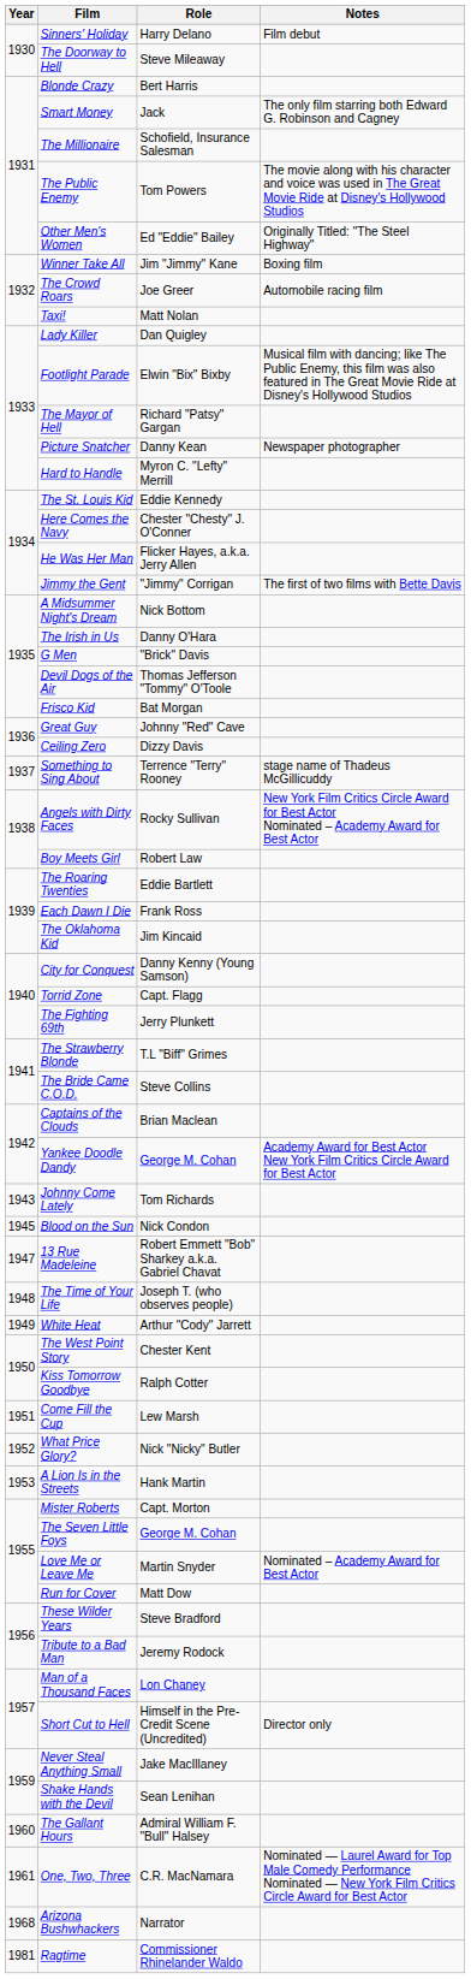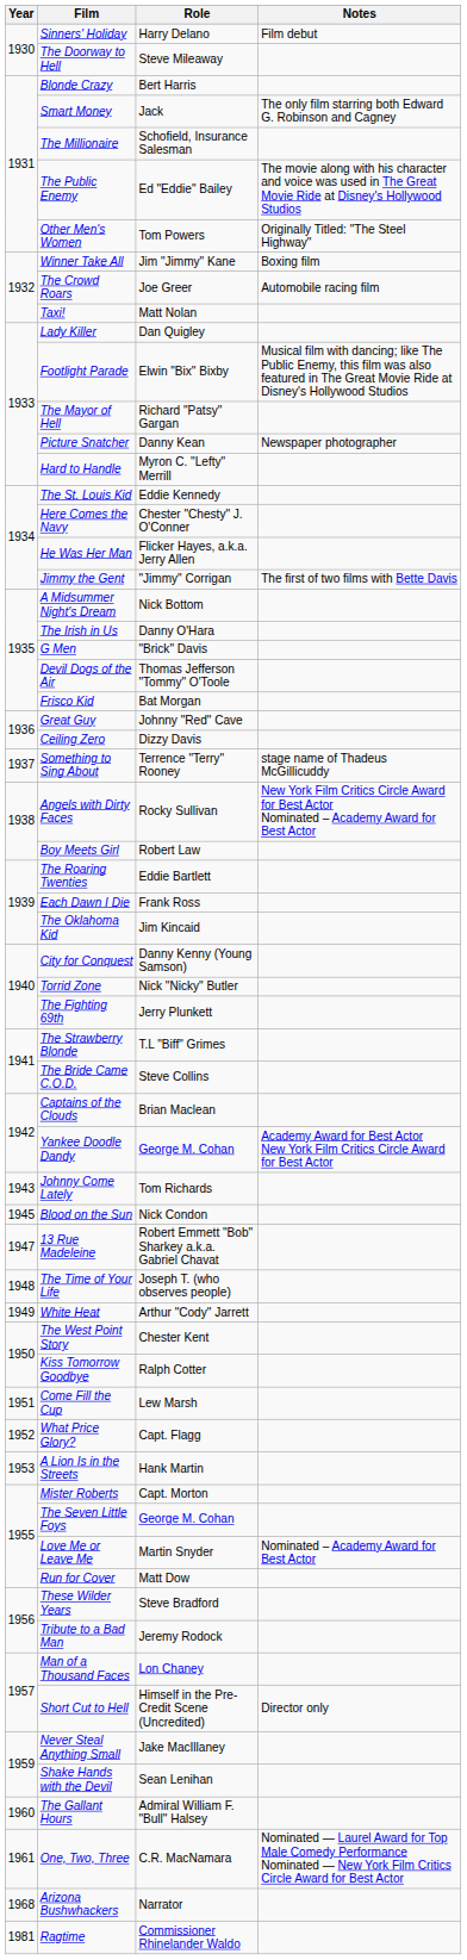 <table class="wikitable sortable">
 <tr style="background:#B0C4DE;">
 <th>Year</th>
 <th>Film</th>
 <th>Role</th>
 <th class="unsortable">Notes</th>
 </tr>
 <tr>
 <td rowspan="2">1930</td>
 <td><em><a href='#'>Sinners' Holiday</a></em></td>
 <td>Harry Delano</td>
 <td>Film debut</td>
 </tr>
 <tr>
 <td data-sort-value="Doorway to Hell, The"><em><a href='#'>The Doorway to Hell</a></em></td>
 <td>Steve Mileaway</td>
 <td></td>
 </tr>
 <tr>
 <td rowspan="5">1931</td>
 <td><em><a href='#'>Blonde Crazy</a></em></td>
 <td>Bert Harris</td>
 <td></td>
 </tr>
 <tr>
 <td><em><a href='#'>Smart Money</a></em></td>
 <td>Jack</td>
 <td>The only film starring both Edward G. Robinson and Cagney</td>
 </tr>
 <tr>
 <td data-sort-value="Millionaire, The"><em><a href='#'>The Millionaire</a></em></td>
 <td>Schofield, Insurance Salesman</td>
 <td></td>
 </tr>
 <tr>
 <td data-sort-value="Public Enemy, The"><em><a href='#'>The Public Enemy</a></em></td>
-<td>Tom Powers</td>
+<td>Ed "Eddie" Bailey</td>
 <td>The movie along with his character and voice was used in <a href='#'>The Great Movie Ride</a> at <a href='#'>Disney's Hollywood Studios</a></td>
 </tr>
 <tr>
 <td><em><a href='#'>Other Men's Women</a></em></td>
-<td>Ed "Eddie" Bailey</td>
+<td>Tom Powers</td>
 <td>Originally Titled: "The Steel Highway"</td>
 </tr>
 <tr>
 <td rowspan="3">1932</td>
 <td><em><a href='#'>Winner Take All</a></em></td>
 <td>Jim "Jimmy" Kane</td>
 <td>Boxing film</td>
 </tr>
 <tr>
 <td data-sort-value="Crowd Roars, The"><em><a href='#'>The Crowd Roars</a></em></td>
 <td>Joe Greer</td>
 <td>Automobile racing film</td>
 </tr>
 <tr>
 <td><em><a href='#'>Taxi!</a></em></td>
 <td>Matt Nolan</td>
 <td></td>
 </tr>
 <tr>
 <td rowspan="5">1933</td>
 <td><em><a href='#'>Lady Killer</a></em></td>
 <td>Dan Quigley</td>
 <td></td>
 </tr>
 <tr>
 <td><em><a href='#'>Footlight Parade</a></em></td>
 <td>Elwin "Bix" Bixby</td>
 <td>Musical film with dancing; like The Public Enemy, this film was also featured in The Great Movie Ride at Disney's Hollywood Studios</td>
 </tr>
 <tr>
 <td data-sort-value="Mayor of Hell, The"><em><a href='#'>The Mayor of Hell</a></em></td>
 <td>Richard "Patsy" Gargan</td>
 <td></td>
 </tr>
 <tr>
 <td><em><a href='#'>Picture Snatcher</a></em></td>
 <td>Danny Kean</td>
 <td>Newspaper photographer</td>
 </tr>
 <tr>
 <td><em><a href='#'>Hard to Handle</a></em></td>
 <td>Myron C. "Lefty" Merrill</td>
 <td></td>
 </tr>
 <tr>
 <td rowspan="4">1934</td>
 <td data-sort-value="St. Louis Kid, The"><em><a href='#'>The St. Louis Kid</a></em></td>
 <td>Eddie Kennedy</td>
 <td></td>
 </tr>
 <tr>
 <td><em><a href='#'>Here Comes the Navy</a></em></td>
 <td>Chester "Chesty" J. O'Conner</td>
 <td></td>
 </tr>
 <tr>
 <td><em><a href='#'>He Was Her Man</a></em></td>
 <td>Flicker Hayes, a.k.a. Jerry Allen</td>
 <td></td>
 </tr>
 <tr>
 <td><em><a href='#'>Jimmy the Gent</a></em></td>
 <td>"Jimmy" Corrigan</td>
 <td>The first of two films with <a href='#'>Bette Davis</a></td>
 </tr>
 <tr>
 <td rowspan="5">1935</td>
 <td data-sort-value="Midsummer Night's Dream, A"><em><a href='#'>A Midsummer Night's Dream</a></em></td>
 <td>Nick Bottom</td>
 <td></td>
 </tr>
 <tr>
 <td data-sort-value="Irish in Us, The"><em><a href='#'>The Irish in Us</a></em></td>
 <td>Danny O'Hara</td>
 <td></td>
 </tr>
 <tr>
 <td><em><a href='#'>G Men</a></em></td>
 <td>"Brick" Davis</td>
 <td></td>
 </tr>
 <tr>
 <td><em><a href='#'>Devil Dogs of the Air</a></em></td>
 <td>Thomas Jefferson "Tommy" O'Toole</td>
 <td></td>
 </tr>
 <tr>
 <td><em><a href='#'>Frisco Kid</a></em></td>
 <td>Bat Morgan</td>
 <td></td>
 </tr>
 <tr>
 <td rowspan="2">1936</td>
 <td><em><a href='#'>Great Guy</a></em></td>
 <td>Johnny "Red" Cave</td>
 <td></td>
 </tr>
 <tr>
 <td><em><a href='#'>Ceiling Zero</a></em></td>
 <td>Dizzy Davis</td>
 <td></td>
 </tr>
 <tr>
 <td>1937</td>
 <td><em><a href='#'>Something to Sing About</a></em></td>
 <td>Terrence "Terry" Rooney</td>
 <td>stage name of Thadeus McGillicuddy</td>
 </tr>
 <tr>
 <td rowspan="2">1938</td>
 <td><em><a href='#'>Angels with Dirty Faces</a></em></td>
 <td>Rocky Sullivan</td>
 <td><a href='#'>New York Film Critics Circle Award for Best Actor</a><br>Nominated – <a href='#'>Academy Award for Best Actor</a></td>
 </tr>
 <tr>
 <td><em><a href='#'>Boy Meets Girl</a></em></td>
 <td>Robert Law</td>
 <td></td>
 </tr>
 <tr>
 <td rowspan="3">1939</td>
 <td data-sort-value="Roaring Twenties, The"><em><a href='#'>The Roaring Twenties</a></em></td>
 <td>Eddie Bartlett</td>
 <td></td>
 </tr>
 <tr>
 <td><em><a href='#'>Each Dawn I Die</a></em></td>
 <td>Frank Ross</td>
 <td></td>
 </tr>
 <tr>
 <td data-sort-value="Oklahoma Kid, The"><em><a href='#'>The Oklahoma Kid</a></em></td>
 <td>Jim Kincaid</td>
 <td></td>
 </tr>
 <tr>
 <td rowspan="3">1940</td>
 <td><em><a href='#'>City for Conquest</a></em></td>
 <td>Danny Kenny (Young Samson)</td>
 <td></td>
 </tr>
 <tr>
 <td><em><a href='#'>Torrid Zone</a></em></td>
-<td>Capt. Flagg</td>
+<td>Nick "Nicky" Butler</td>
 <td></td>
 </tr>
 <tr>
 <td data-sort-value="Fighting 69th, The"><em><a href='#'>The Fighting 69th</a></em></td>
 <td>Jerry Plunkett</td>
 <td></td>
 </tr>
 <tr>
 <td rowspan="2">1941</td>
 <td data-sort-value="Strawberry Blonde, The"><em><a href='#'>The Strawberry Blonde</a></em></td>
 <td>T.L "Biff" Grimes</td>
 <td></td>
 </tr>
 <tr>
 <td data-sort-value="Bride Came C.O.D., The"><em><a href='#'>The Bride Came C.O.D.</a></em></td>
 <td>Steve Collins</td>
 <td></td>
 </tr>
 <tr>
 <td rowspan="2">1942</td>
 <td><em><a href='#'>Captains of the Clouds</a></em></td>
 <td>Brian Maclean</td>
 <td></td>
 </tr>
 <tr>
 <td><em><a href='#'>Yankee Doodle Dandy</a></em></td>
 <td><a href='#'>George M. Cohan</a></td>
 <td><a href='#'>Academy Award for Best Actor</a><br><a href='#'>New York Film Critics Circle Award for Best Actor</a></td>
 </tr>
 <tr>
 <td>1943</td>
 <td><em><a href='#'>Johnny Come Lately</a></em></td>
 <td>Tom Richards</td>
 <td></td>
 </tr>
 <tr>
 <td>1945</td>
 <td><em><a href='#'>Blood on the Sun</a></em></td>
 <td>Nick Condon</td>
 <td></td>
 </tr>
 <tr>
 <td>1947</td>
 <td><em><a href='#'>13 Rue Madeleine</a></em></td>
 <td>Robert Emmett "Bob" Sharkey a.k.a. Gabriel Chavat</td>
 <td></td>
 </tr>
 <tr>
 <td>1948</td>
 <td data-sort-value="Time of Your Life, The"><em><a href='#'>The Time of Your Life</a></em></td>
 <td>Joseph T. (who observes people)</td>
 <td></td>
 </tr>
 <tr>
 <td>1949</td>
 <td><em><a href='#'>White Heat</a></em></td>
 <td>Arthur "Cody" Jarrett</td>
 <td></td>
 </tr>
 <tr>
 <td rowspan="2">1950</td>
 <td data-sort-value="West Point Story, The"><em><a href='#'>The West Point Story</a></em></td>
 <td>Chester Kent</td>
 <td></td>
 </tr>
 <tr>
 <td><em><a href='#'>Kiss Tomorrow Goodbye</a></em></td>
 <td>Ralph Cotter</td>
 <td></td>
 </tr>
 <tr>
 <td>1951</td>
 <td><em><a href='#'>Come Fill the Cup</a></em></td>
 <td>Lew Marsh</td>
 <td></td>
 </tr>
 <tr>
 <td>1952</td>
 <td><em><a href='#'>What Price Glory?</a></em></td>
-<td>Nick "Nicky" Butler</td>
+<td>Capt. Flagg</td>
 <td></td>
 </tr>
 <tr>
 <td>1953</td>
 <td data-sort-value="Lion Is in the Streets, A"><em><a href='#'>A Lion Is in the Streets</a></em></td>
 <td>Hank Martin</td>
 <td></td>
 </tr>
 <tr>
 <td rowspan="4">1955</td>
 <td><em><a href='#'>Mister Roberts</a></em></td>
 <td>Capt. Morton</td>
 <td></td>
 </tr>
 <tr>
 <td data-sort-value="Seven Little Foys, The"><em><a href='#'>The Seven Little Foys</a></em></td>
 <td><a href='#'>George M. Cohan</a></td>
 <td></td>
 </tr>
 <tr>
 <td><em><a href='#'>Love Me or Leave Me</a></em></td>
 <td>Martin Snyder</td>
 <td>Nominated – <a href='#'>Academy Award for Best Actor</a></td>
 </tr>
 <tr>
 <td><em><a href='#'>Run for Cover</a></em></td>
 <td>Matt Dow</td>
 <td></td>
 </tr>
 <tr>
 <td rowspan="2">1956</td>
 <td><em><a href='#'>These Wilder Years</a></em></td>
 <td>Steve Bradford</td>
 <td></td>
 </tr>
 <tr>
 <td><em><a href='#'>Tribute to a Bad Man</a></em></td>
 <td>Jeremy Rodock</td>
 <td></td>
 </tr>
 <tr>
 <td rowspan="2">1957</td>
 <td><em><a href='#'>Man of a Thousand Faces</a></em></td>
 <td><a href='#'>Lon Chaney</a></td>
 <td></td>
 </tr>
 <tr>
 <td><em><a href='#'>Short Cut to Hell</a></em></td>
 <td>Himself in the Pre-Credit Scene (Uncredited)</td>
 <td>Director only</td>
 </tr>
 <tr>
 <td rowspan="2">1959</td>
 <td><em><a href='#'>Never Steal Anything Small</a></em></td>
 <td>Jake MacIllaney</td>
 <td></td>
 </tr>
 <tr>
 <td><em><a href='#'>Shake Hands with the Devil</a></em></td>
 <td>Sean Lenihan</td>
 <td></td>
 </tr>
 <tr>
 <td rowspan="1">1960</td>
 <td data-sort-value="Gallant Hours, The"><em><a href='#'>The Gallant Hours</a></em></td>
 <td>Admiral William F. "Bull" Halsey</td>
 <td></td>
 </tr>
 <tr>
 <td>1961</td>
 <td><em><a href='#'>One, Two, Three</a></em></td>
 <td>C.R. MacNamara</td>
 <td>Nominated — <a href='#'>Laurel Award for Top Male Comedy Performance</a><br>Nominated — <a href='#'>New York Film Critics Circle Award for Best Actor</a></td>
 </tr>
 <tr>
 <td rowspan="1">1968</td>
 <td><em><a href='#'>Arizona Bushwhackers</a></em></td>
 <td>Narrator</td>
 <td></td>
 </tr>
 <tr>
 <td>1981</td>
 <td><em><a href='#'>Ragtime</a></em></td>
 <td><a href='#'>Commissioner Rhinelander Waldo</a></td>
 </tr>
 </table>
